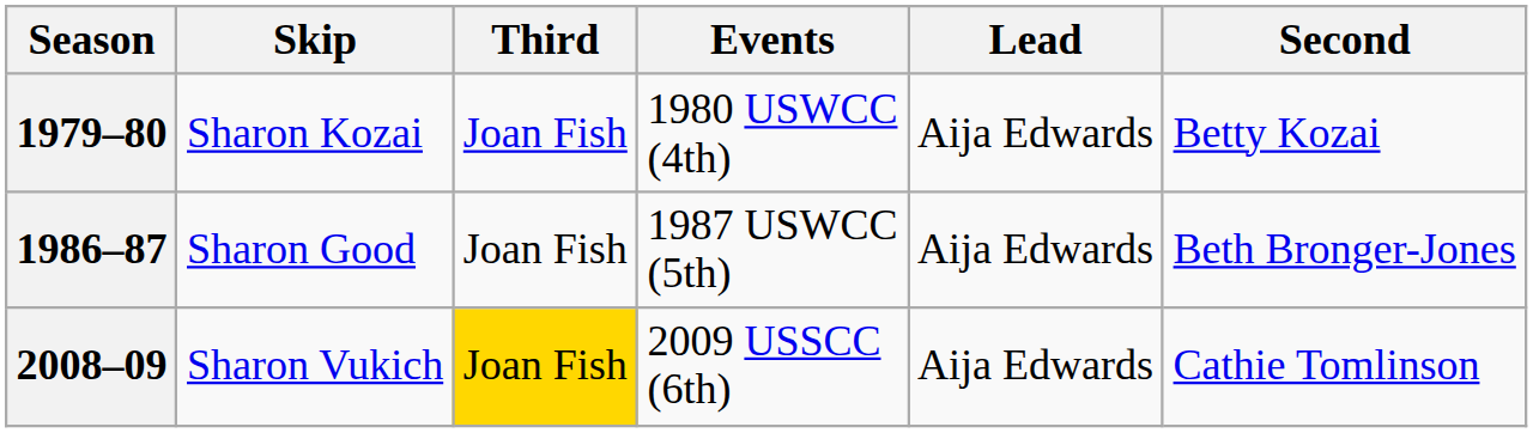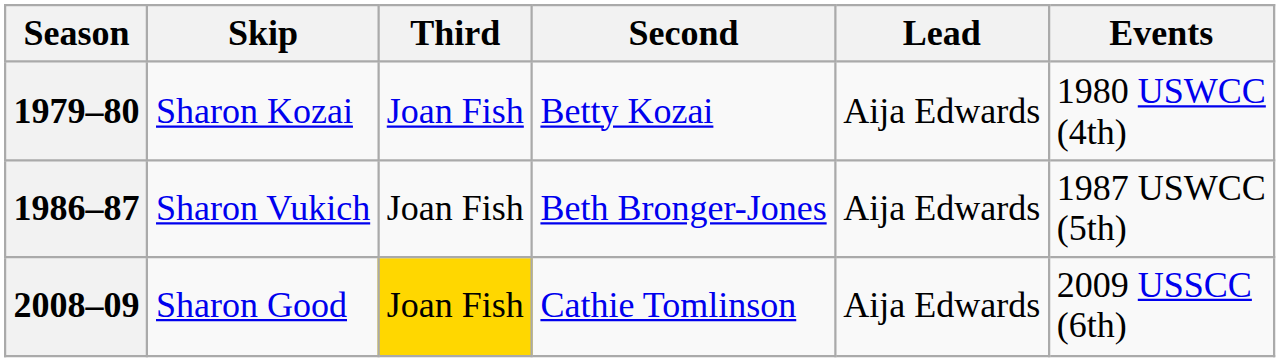 <table class="wikitable">
 <tr>
 <th scope="col">Season</th>
 <th scope="col">Skip</th>
 <th scope="col">Third</th>
+<th scope="col">Second</th>
+<th scope="col">Lead</th>
 <th scope="col">Events</th>
-<th scope="col">Lead</th>
-<th scope="col">Second</th>
 </tr>
 <tr>
 <th scope="row">1979–80</th>
 <td><a href='#'>Sharon Kozai</a></td>
 <td><a href='#'>Joan Fish</a></td>
+<td><a href='#'>Betty Kozai</a></td>
+<td>Aija Edwards</td>
 <td>1980 <a href='#'>USWCC</a> <br> (4th)</td>
-<td>Aija Edwards</td>
-<td><a href='#'>Betty Kozai</a></td>
 </tr>
 <tr>
 <th scope="row">1986–87</th>
-<td><a href='#'>Sharon Good</a></td>
+<td><a href='#'>Sharon Vukich</a></td>
 <td>Joan Fish</td>
+<td><a href='#'>Beth Bronger-Jones</a></td>
+<td>Aija Edwards</td>
 <td>1987 USWCC <br> (5th)</td>
-<td>Aija Edwards</td>
-<td><a href='#'>Beth Bronger-Jones</a></td>
 </tr>
 <tr>
 <th scope="row">2008–09</th>
-<td><a href='#'>Sharon Vukich</a></td>
+<td><a href='#'>Sharon Good</a></td>
 <td style="background: gold;">Joan Fish</td>
+<td><a href='#'>Cathie Tomlinson</a></td>
+<td>Aija Edwards</td>
 <td>2009 <a href='#'>USSCC</a> <br> (6th)</td>
-<td>Aija Edwards</td>
-<td><a href='#'>Cathie Tomlinson</a></td>
 </tr>
 </table>
